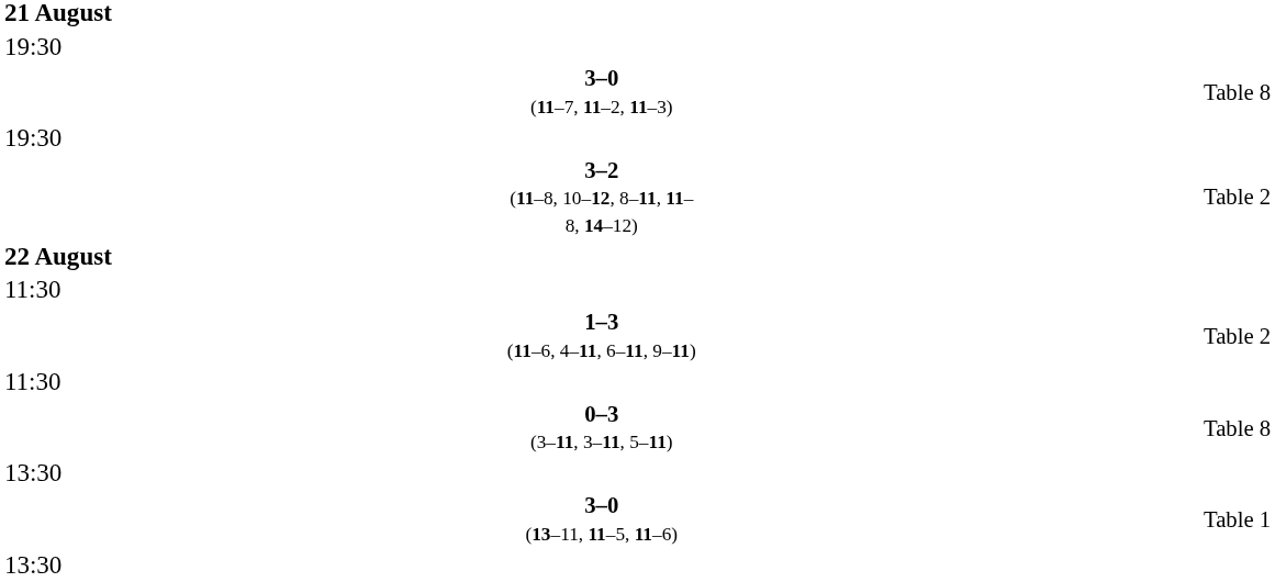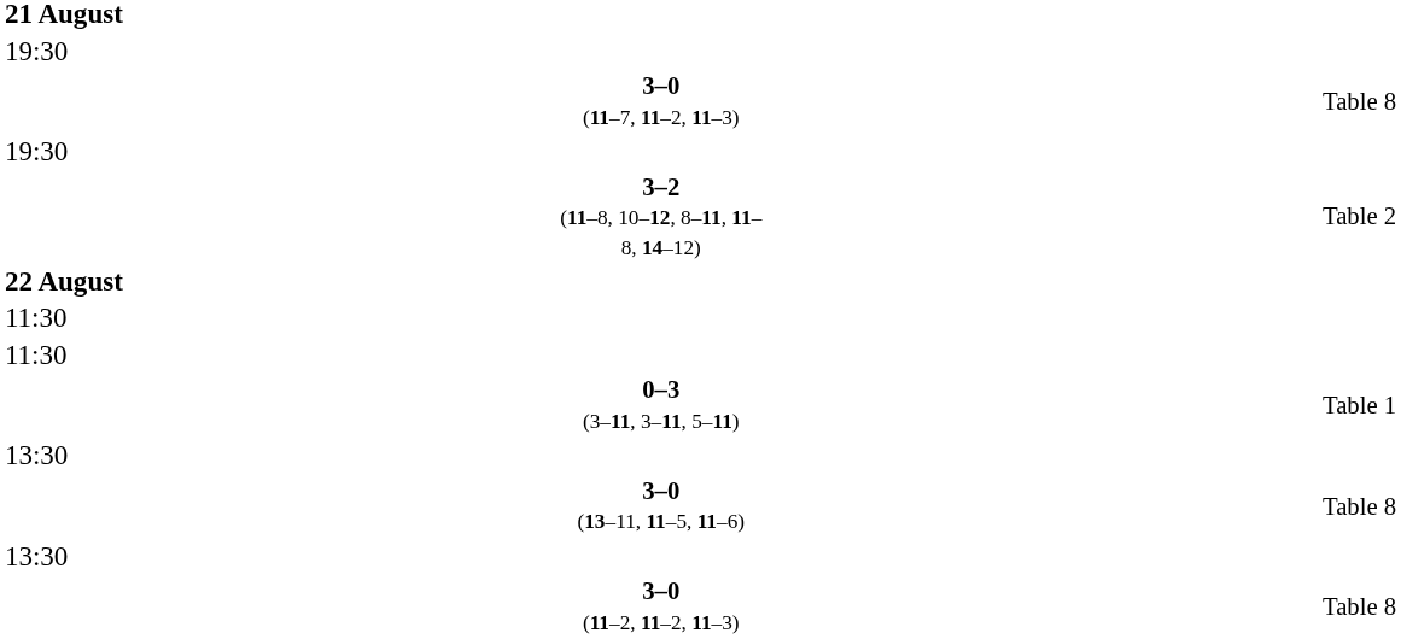 <table style="width:100%;" cellspacing="1">
 <tr>
 <th width=25%></th>
 <th width=10%></th>
 <th width=25%></th>
 </tr>
 <tr>
 <td><strong>21 August</strong></td>
 </tr>
 <tr>
 <td>19:30</td>
 </tr>
 <tr style=font-size:90%>
 <td align=right><strong></strong></td>
 <td align=center><strong> 3–0 </strong><br><small>(<strong>11</strong>–7, <strong>11</strong>–2, <strong>11</strong>–3)</small></td>
 <td></td>
 <td>Table 8</td>
 </tr>
 <tr>
 <td>19:30</td>
 </tr>
 <tr style=font-size:90%>
 <td align=right><strong></strong></td>
 <td align=center><strong> 3–2 </strong><br><small>(<strong>11</strong>–8, 10–<strong>12</strong>, 8–<strong>11</strong>, <strong>11</strong>–8, <strong>14</strong>–12)</small></td>
 <td></td>
 <td>Table 2</td>
 </tr>
 <tr>
 <td><strong>22 August</strong></td>
 </tr>
 <tr>
 <td>11:30</td>
 </tr>
-<tr style=font-size:90%>
-<td align=right></td>
-<td align=center><strong> 1–3 </strong><br><small>(<strong>11</strong>–6, 4–<strong>11</strong>, 6–<strong>11</strong>, 9–<strong>11</strong>)</small></td>
-<td><strong></strong></td>
-<td>Table 2</td>
-</tr>
 <tr>
 <td>11:30</td>
 </tr>
 <tr style=font-size:90%>
 <td align=right></td>
 <td align=center><strong> 0–3 </strong><br><small>(3–<strong>11</strong>, 3–<strong>11</strong>, 5–<strong>11</strong>)</small></td>
 <td><strong></strong></td>
-<td>Table 8</td>
+<td>Table 1</td>
 </tr>
 <tr>
 <td>13:30</td>
 </tr>
 <tr style=font-size:90%>
 <td align=right><strong></strong></td>
 <td align=center><strong> 3–0 </strong><br><small>(<strong>13</strong>–11, <strong>11</strong>–5, <strong>11</strong>–6)</small></td>
 <td></td>
-<td>Table 1</td>
+<td>Table 8</td>
 </tr>
 <tr>
 <td>13:30</td>
 </tr>
+<tr style=font-size:90%>
+<td align=right><strong></strong></td>
+<td align=center><strong> 3–0 </strong><br><small>(<strong>11</strong>–2, <strong>11</strong>–2, <strong>11</strong>–3)</small></td>
+<td></td>
+<td>Table 8</td>
+</tr>
 </table>
